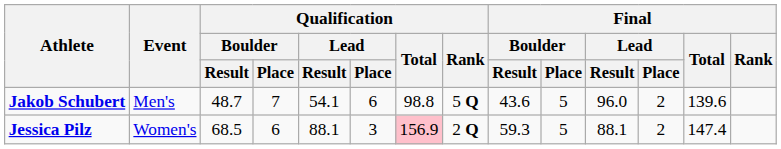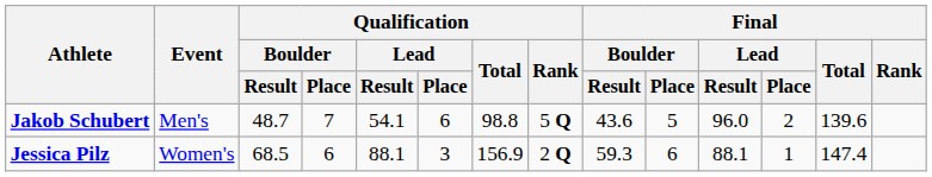 <table class="wikitable" style="font-size:90%">
 <tr>
 <th rowspan="3">Athlete</th>
 <th rowspan="3">Event</th>
 <th colspan="6">Qualification</th>
 <th colspan="6">Final</th>
 </tr>
 <tr style="font-size: 95%">
 <th colspan="2">Boulder</th>
 <th colspan="2">Lead</th>
 <th rowspan="2">Total</th>
 <th rowspan="2">Rank</th>
 <th colspan="2">Boulder</th>
 <th colspan="2">Lead</th>
 <th rowspan="2">Total</th>
 <th rowspan="2">Rank</th>
 </tr>
 <tr style="font-size: 95%">
 <th>Result</th>
 <th>Place</th>
 <th>Result</th>
 <th>Place</th>
 <th>Result</th>
 <th>Place</th>
 <th>Result</th>
 <th>Place</th>
 </tr>
 <tr align=center>
 <td align=left><strong><a href='#'>Jakob Schubert</a></strong></td>
 <td align=left><a href='#'>Men's</a></td>
 <td>48.7</td>
 <td>7</td>
 <td>54.1</td>
 <td>6</td>
 <td>98.8</td>
 <td>5 <strong>Q</strong></td>
 <td>43.6</td>
 <td>5</td>
 <td>96.0</td>
 <td>2</td>
 <td>139.6</td>
 <td></td>
 </tr>
 <tr align=center>
 <td align=left><strong><a href='#'>Jessica Pilz</a></strong></td>
 <td align=left><a href='#'>Women's</a></td>
 <td>68.5</td>
 <td>6</td>
 <td>88.1</td>
 <td>3</td>
-<td style="background: pink;">156.9</td>
+<td>156.9</td>
 <td>2 <strong>Q</strong></td>
 <td>59.3</td>
-<td>5</td>
+<td>6</td>
 <td>88.1</td>
-<td>2</td>
+<td>1</td>
 <td>147.4</td>
 <td></td>
 </tr>
 </table>
